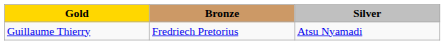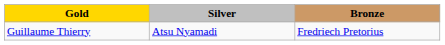 <table class="wikitable" style="text-align:left">
 <tr align="center">
 <td width=200 bgcolor=gold><strong>Gold</strong></td>
+<td width=200 bgcolor=silver><strong>Silver</strong></td>
 <td width=200 bgcolor=CC9966><strong>Bronze</strong></td>
-<td width=200 bgcolor=silver><strong>Silver</strong></td>
 </tr>
 <tr>
 <td><a href='#'>Guillaume Thierry</a><br><em></em></td>
+<td><a href='#'>Atsu Nyamadi</a><br><em></em></td>
 <td><a href='#'>Fredriech Pretorius</a><br><em></em></td>
-<td><a href='#'>Atsu Nyamadi</a><br><em></em></td>
 </tr>
 </table>
